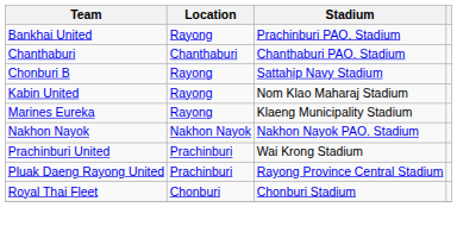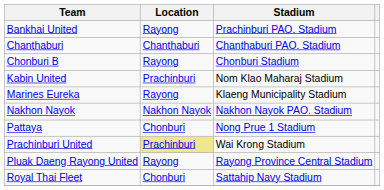 <table class="wikitable sortable">
 <tr>
 <th>Team</th>
 <th>Location</th>
 <th>Stadium</th>
 <th class="unsortable"></th>
 </tr>
 <tr>
 <td><a href='#'>Bankhai United</a></td>
 <td><a href='#'>Rayong</a></td>
 <td><a href='#'>Prachinburi PAO. Stadium</a></td>
 <td></td>
 </tr>
 <tr>
 <td><a href='#'>Chanthaburi</a></td>
 <td><a href='#'>Chanthaburi</a></td>
 <td><a href='#'>Chanthaburi PAO. Stadium</a></td>
 <td></td>
 </tr>
 <tr>
 <td><a href='#'>Chonburi B</a></td>
 <td><a href='#'>Rayong</a></td>
-<td><a href='#'>Sattahip Navy Stadium</a></td>
+<td><a href='#'>Chonburi Stadium</a></td>
 <td></td>
 </tr>
 <tr>
 <td><a href='#'>Kabin United</a></td>
-<td><a href='#'>Rayong</a></td>
+<td><a href='#'>Prachinburi</a></td>
 <td>Nom Klao Maharaj Stadium</td>
 <td></td>
 </tr>
 <tr>
 <td><a href='#'>Marines Eureka</a></td>
 <td><a href='#'>Rayong</a></td>
 <td>Klaeng Municipality Stadium</td>
 <td></td>
 </tr>
 <tr>
 <td><a href='#'>Nakhon Nayok</a></td>
 <td><a href='#'>Nakhon Nayok</a></td>
 <td><a href='#'>Nakhon Nayok PAO. Stadium</a></td>
 <td></td>
 </tr>
 <tr>
+<td><a href='#'>Pattaya</a></td>
+<td><a href='#'>Chonburi</a></td>
+<td><a href='#'>Nong Prue 1 Stadium</a></td>
+<td></td>
+</tr>
+<tr>
 <td><a href='#'>Prachinburi United</a></td>
-<td><a href='#'>Prachinburi</a></td>
+<td style="background: khaki;"><a href='#'>Prachinburi</a></td>
 <td>Wai Krong Stadium</td>
 <td></td>
 </tr>
 <tr>
 <td><a href='#'>Pluak Daeng Rayong United</a></td>
-<td><a href='#'>Prachinburi</a></td>
+<td><a href='#'>Rayong</a></td>
 <td><a href='#'>Rayong Province Central Stadium</a></td>
 <td></td>
 </tr>
 <tr>
 <td><a href='#'>Royal Thai Fleet</a></td>
 <td><a href='#'>Chonburi</a></td>
-<td><a href='#'>Chonburi Stadium</a></td>
+<td><a href='#'>Sattahip Navy Stadium</a></td>
 <td></td>
 </tr>
 <tr>
 </tr>
 </table>
